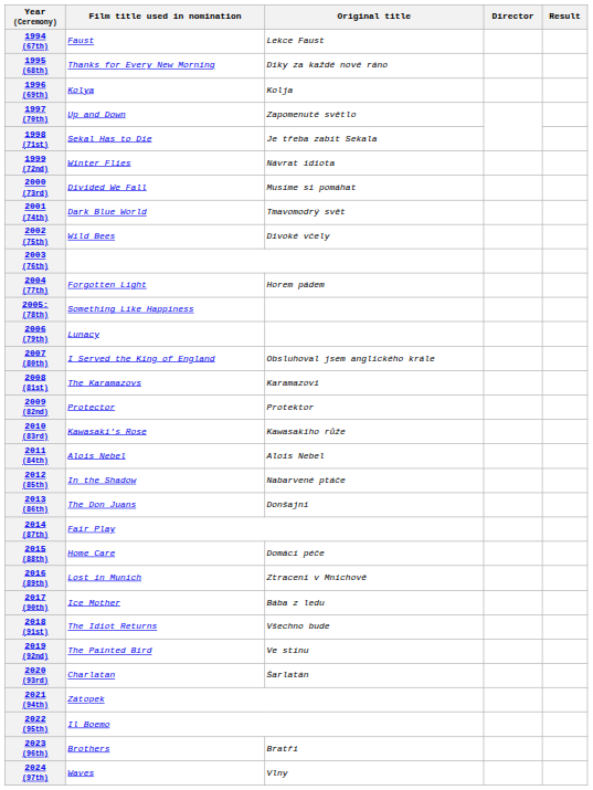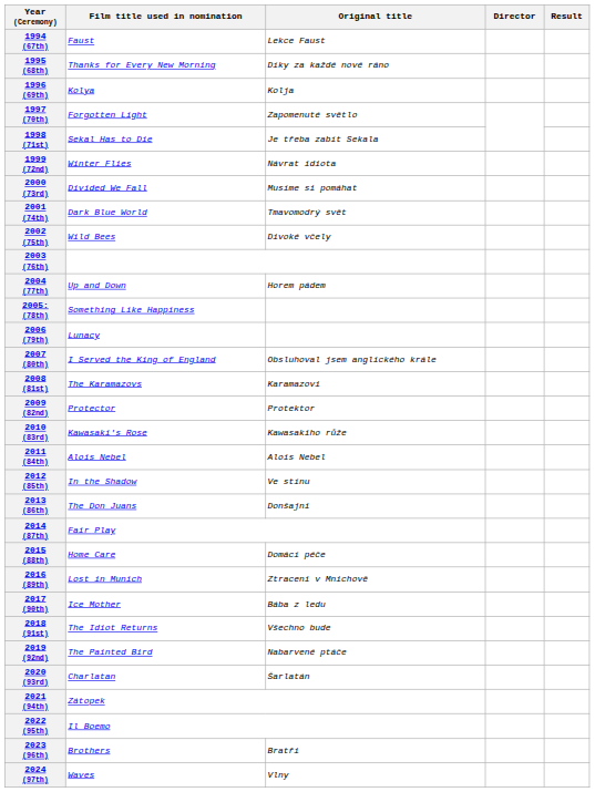 <table class="wikitable sortable"  style="width:98%; background:#fff;">
 <tr>
 <th>Year<br><small>(Ceremony)</small></th>
 <th>Film title used in nomination</th>
 <th>Original title</th>
 <th>Director</th>
 <th>Result</th>
 </tr>
 <tr>
 <th style="text-align:center;"><a href='#'>1994</a><br><small><a href='#'>(67th)</a></small></th>
 <td><em><a href='#'>Faust</a></em></td>
 <td><em>Lekce Faust</em></td>
 <td></td>
 <td></td>
 </tr>
 <tr>
 <th style="text-align:center;"><a href='#'>1995</a><br><small><a href='#'>(68th)</a></small></th>
 <td><em><a href='#'>Thanks for Every New Morning</a></em></td>
 <td><em>Díky za každé nové ráno</em></td>
 <td></td>
 <td></td>
 </tr>
 <tr>
 <th style="text-align:center;"><a href='#'>1996</a><br><small><a href='#'>(69th)</a></small></th>
 <td><em><a href='#'>Kolya</a></em></td>
 <td><em>Kolja</em></td>
 <td></td>
 <td></td>
 </tr>
 <tr>
 <th style="text-align:center;"><a href='#'>1997</a><br><small><a href='#'>(70th)</a></small></th>
-<td><em><a href='#'>Up and Down</a></em></td>
+<td><em><a href='#'>Forgotten Light</a></em></td>
 <td><em>Zapomenuté světlo</em></td>
 <td rowspan="2"></td>
 <td></td>
 </tr>
 <tr>
 <th style="text-align:center;"><a href='#'>1998</a><br><small><a href='#'>(71st)</a></small></th>
 <td><em><a href='#'>Sekal Has to Die</a></em></td>
 <td><em>Je třeba zabít Sekala</em></td>
 <td></td>
 </tr>
 <tr>
 <th style="text-align:center;"><a href='#'>1999</a><br><small><a href='#'>(72nd)</a></small></th>
 <td><em><a href='#'>Winter Flies</a></em></td>
 <td><em>Návrat idiota</em></td>
 <td></td>
 <td></td>
 </tr>
 <tr>
 <th style="text-align:center;"><a href='#'>2000</a><br><small><a href='#'>(73rd)</a></small></th>
 <td><em><a href='#'>Divided We Fall</a></em></td>
 <td><em>Musíme si pomáhat</em></td>
 <td></td>
 <td></td>
 </tr>
 <tr>
 <th style="text-align:center;"><a href='#'>2001</a><br><small><a href='#'>(74th)</a></small></th>
 <td><em><a href='#'>Dark Blue World</a></em></td>
 <td><em>Tmavomodrý svět</em></td>
 <td></td>
 <td></td>
 </tr>
 <tr>
 <th style="text-align:center;"><a href='#'>2002</a><br><small><a href='#'>(75th)</a></small></th>
 <td><em><a href='#'>Wild Bees</a></em></td>
 <td><em>Divoké včely</em></td>
 <td></td>
 <td></td>
 </tr>
 <tr>
 <th style="text-align:center;"><a href='#'>2003</a><br><small><a href='#'>(76th)</a></small></th>
 <td colspan="2"><em></em></td>
 <td></td>
 <td></td>
 </tr>
 <tr>
 <th style="text-align:center;"><a href='#'>2004</a><br><small><a href='#'>(77th)</a></small></th>
-<td><em><a href='#'>Forgotten Light</a></em></td>
+<td><em><a href='#'>Up and Down</a></em></td>
 <td><em>Horem pádem</em></td>
 <td></td>
 <td></td>
 </tr>
 <tr>
 <th style="text-align:center;"><a href='#'>2005:</a><br><small><a href='#'>(78th)</a></small></th>
 <td><em><a href='#'>Something Like Happiness</a></em></td>
 <td><em></em></td>
 <td></td>
 <td></td>
 </tr>
 <tr>
 <th style="text-align:center;"><a href='#'>2006</a><br><small><a href='#'>(79th)</a></small></th>
 <td><em><a href='#'>Lunacy</a></em></td>
 <td><em></em></td>
 <td></td>
 <td></td>
 </tr>
 <tr>
 <th style="text-align:center;"><a href='#'>2007</a><br><small><a href='#'>(80th)</a></small></th>
 <td><em><a href='#'>I Served the King of England</a></em></td>
 <td><em>Obsluhoval jsem anglického krále</em></td>
 <td></td>
 <td></td>
 </tr>
 <tr>
 <th style="text-align:center;"><a href='#'>2008</a><br><small><a href='#'>(81st)</a></small></th>
 <td><em><a href='#'>The Karamazovs</a></em></td>
 <td><em>Karamazovi</em></td>
 <td></td>
 <td></td>
 </tr>
 <tr>
 <th style="text-align:center;"><a href='#'>2009</a><br><small><a href='#'>(82nd)</a></small></th>
 <td><em><a href='#'>Protector</a></em></td>
 <td><em>Protektor</em></td>
 <td></td>
 <td></td>
 </tr>
 <tr>
 <th style="text-align:center;"><a href='#'>2010</a><br><small><a href='#'>(83rd)</a></small></th>
 <td><em><a href='#'>Kawasaki's Rose</a></em></td>
 <td><em>Kawasakiho růže</em></td>
 <td></td>
 <td></td>
 </tr>
 <tr>
 <th style="text-align:center;"><a href='#'>2011</a><br><small><a href='#'>(84th)</a></small></th>
 <td><em><a href='#'>Alois Nebel</a></em></td>
 <td><em>Alois Nebel</em></td>
 <td></td>
 <td></td>
 </tr>
 <tr>
 <th style="text-align:center;"><a href='#'>2012</a><br><small><a href='#'>(85th)</a></small></th>
 <td><em><a href='#'>In the Shadow</a></em></td>
-<td><em>Nabarvené ptáče</em></td>
+<td><em>Ve stínu</em></td>
 <td></td>
 <td></td>
 </tr>
 <tr>
 <th style="text-align:center;"><a href='#'>2013</a><br><small><a href='#'>(86th)</a></small></th>
 <td><em><a href='#'>The Don Juans</a></em></td>
 <td><em>Donšajni</em></td>
 <td></td>
 <td></td>
 </tr>
 <tr>
 <th style="text-align:center;"><a href='#'>2014</a><br><small><a href='#'>(87th)</a></small></th>
 <td colspan="2"><em><a href='#'>Fair Play</a></em></td>
 <td></td>
 <td></td>
 </tr>
 <tr>
 <th style="text-align:center;"><a href='#'>2015</a><br><small><a href='#'>(88th)</a></small></th>
 <td><em><a href='#'>Home Care</a></em></td>
 <td><em>Domácí péče</em></td>
 <td></td>
 <td></td>
 </tr>
 <tr>
 <th style="text-align:center;"><a href='#'>2016</a><br><small><a href='#'>(89th)</a></small></th>
 <td><em><a href='#'>Lost in Munich</a></em></td>
 <td><em>Ztraceni v Mnichově</em></td>
 <td></td>
 <td></td>
 </tr>
 <tr>
 <th style="text-align:center;"><a href='#'>2017</a><br><small><a href='#'>(90th)</a></small></th>
 <td><em><a href='#'>Ice Mother</a></em></td>
 <td><em>Bába z ledu</em></td>
 <td></td>
 <td></td>
 </tr>
 <tr>
 <th style="text-align:center;"><a href='#'>2018</a><br><small><a href='#'>(91st)</a></small></th>
 <td><em><a href='#'>The Idiot Returns</a></em></td>
 <td><em>Všechno bude</em></td>
 <td></td>
 <td></td>
 </tr>
 <tr>
 <th style="text-align:center;"><a href='#'>2019</a><br><small><a href='#'>(92nd)</a></small></th>
 <td><em><a href='#'>The Painted Bird</a></em></td>
-<td><em>Ve stínu</em></td>
+<td><em>Nabarvené ptáče</em></td>
 <td></td>
 <td></td>
 </tr>
 <tr>
 <th style="text-align:center;"><a href='#'>2020</a><br><small><a href='#'>(93rd)</a></small></th>
 <td><em><a href='#'>Charlatan</a></em></td>
 <td><em>Šarlatán</em></td>
 <td></td>
 <td></td>
 </tr>
 <tr>
 <th style="text-align:center;"><a href='#'>2021</a><br><small><a href='#'>(94th)</a></small></th>
 <td colspan="2"><em><a href='#'>Zátopek</a></em></td>
 <td></td>
 <td></td>
 </tr>
 <tr>
 <th style="text-align:center;"><a href='#'>2022</a><br><small><a href='#'>(95th)</a></small></th>
 <td colspan="2"><em><a href='#'>Il Boemo</a></em></td>
 <td></td>
 <td></td>
 </tr>
 <tr>
 <th style="text-align:center;"><a href='#'>2023</a><br><small><a href='#'>(96th)</a></small></th>
 <td><em><a href='#'>Brothers</a></em></td>
 <td><em>Bratři</em></td>
 <td></td>
 <td></td>
 </tr>
 <tr>
 <th style="text-align:center;"><a href='#'>2024</a><br><small><a href='#'>(97th)</a></small></th>
 <td><em><a href='#'>Waves</a></em></td>
 <td><em>Vlny</em></td>
 <td></td>
 <td></td>
 </tr>
 </table>
